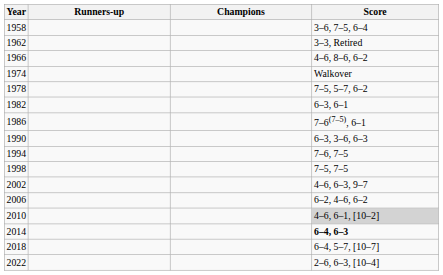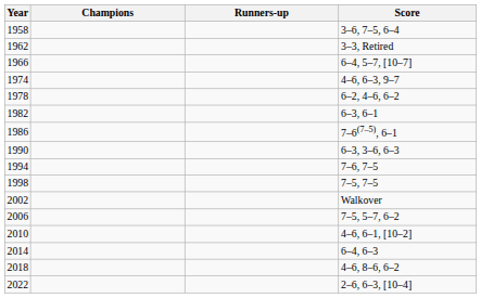 <table class="sortable wikitable">
 <tr>
 <th>Year</th>
+<th width=225>Champions</th>
 <th width=225>Runners-up</th>
-<th width=225>Champions</th>
 <th width=200 class="unsortable">Score</th>
 </tr>
 <tr>
 <td align=center>1958</td>
 <td><br></td>
 <td><br></td>
 <td>3–6, 7–5, 6–4</td>
 </tr>
 <tr>
 <td align=center>1962</td>
 <td><br></td>
 <td><br></td>
 <td>3–3, Retired</td>
 </tr>
 <tr>
 <td align=center>1966</td>
 <td><br></td>
 <td><br></td>
-<td>4–6, 8–6, 6–2</td>
+<td>6–4, 5–7, [10–7]</td>
 </tr>
 <tr>
 <td align=center>1974</td>
 <td><br></td>
 <td><br></td>
-<td>Walkover</td>
+<td>4–6, 6–3, 9–7</td>
 </tr>
 <tr>
 <td align=center>1978</td>
 <td><br></td>
 <td><br></td>
-<td>7–5, 5–7, 6–2</td>
+<td>6–2, 4–6, 6–2</td>
 </tr>
 <tr>
 <td align=center>1982</td>
 <td><br></td>
 <td><br></td>
 <td>6–3, 6–1</td>
 </tr>
 <tr>
 <td align=center>1986</td>
 <td><br></td>
 <td><br></td>
 <td>7–6<sup>(7–5)</sup>, 6–1</td>
 </tr>
 <tr>
 <td align=center>1990</td>
 <td><br></td>
 <td><br></td>
 <td>6–3, 3–6, 6–3</td>
 </tr>
 <tr>
 <td align=center>1994</td>
 <td><br></td>
 <td><br></td>
 <td>7–6, 7–5</td>
 </tr>
 <tr>
 <td align=center>1998</td>
 <td><br></td>
 <td><br></td>
 <td>7–5, 7–5</td>
 </tr>
 <tr>
 <td align=center>2002</td>
 <td><br></td>
 <td><br></td>
-<td>4–6, 6–3, 9–7</td>
+<td>Walkover</td>
 </tr>
 <tr>
 <td align=center>2006</td>
 <td><br></td>
 <td><br></td>
-<td>6–2, 4–6, 6–2</td>
+<td>7–5, 5–7, 6–2</td>
 </tr>
 <tr>
 <td align=center>2010</td>
 <td><br></td>
 <td><br></td>
-<td style="background: lightgrey;">4–6, 6–1, [10–2]</td>
+<td>4–6, 6–1, [10–2]</td>
 </tr>
 <tr>
 <td align=center>2014</td>
 <td><br></td>
 <td><br></td>
-<td><strong>6–4, 6–3</strong></td>
+<td>6–4, 6–3</td>
 </tr>
 <tr>
 <td align=center>2018</td>
 <td><br></td>
 <td><br></td>
-<td>6–4, 5–7, [10–7]</td>
+<td>4–6, 8–6, 6–2</td>
 </tr>
 <tr>
 <td align=center>2022</td>
 <td><br></td>
 <td><br></td>
 <td>2–6, 6–3, [10–4]</td>
 </tr>
 </table>
